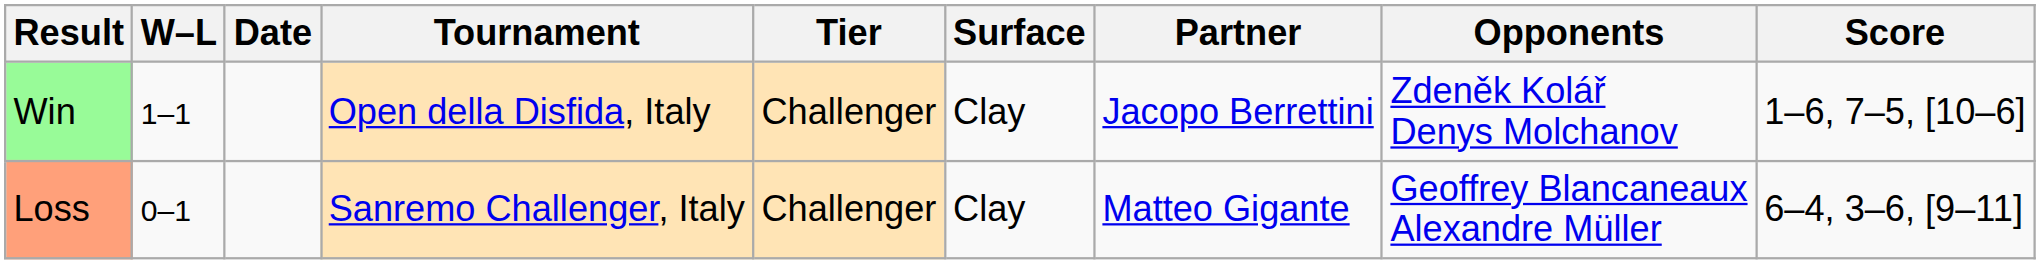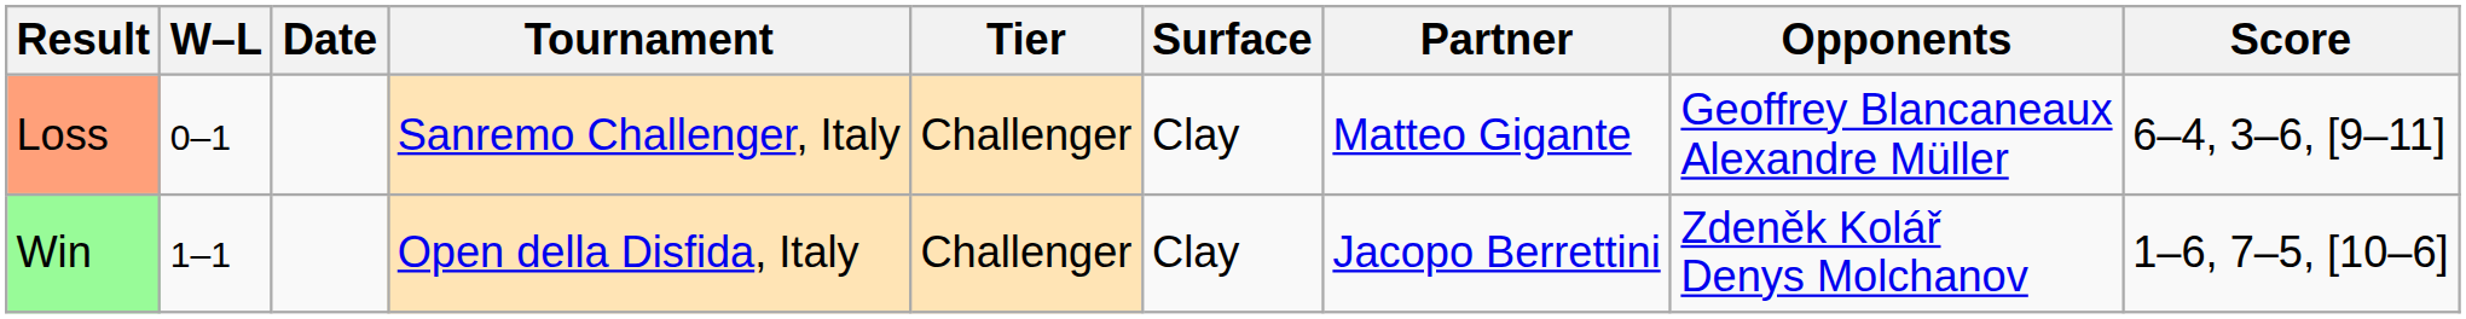 <table class="sortable wikitable">
 <tr>
 <th>Result</th>
 <th class="unsortable">W–L</th>
 <th>Date</th>
 <th>Tournament</th>
 <th>Tier</th>
 <th>Surface</th>
 <th>Partner</th>
 <th>Opponents</th>
 <th class="unsortable">Score</th>
 </tr>
 <tr>
+<td bgcolor=ffa07a>Loss</td>
+<td><small>0–1</small></td>
+<td><a href='#'></a></td>
+<td style="background:moccasin;"><a href='#'>Sanremo Challenger</a>, Italy</td>
+<td style="background:moccasin;">Challenger</td>
+<td>Clay</td>
+<td> <a href='#'>Matteo Gigante</a></td>
+<td> <a href='#'>Geoffrey Blancaneaux</a><br> <a href='#'>Alexandre Müller</a></td>
+<td>6–4, 3–6, [9–11]</td>
+</tr>
+<tr>
 <td bgcolor=98fb98>Win</td>
 <td><small>1–1</small></td>
 <td><a href='#'></a></td>
 <td style="background:moccasin;"><a href='#'>Open della Disfida</a>, Italy</td>
 <td style="background:moccasin;">Challenger</td>
 <td>Clay</td>
 <td> <a href='#'>Jacopo Berrettini</a></td>
 <td> <a href='#'>Zdeněk Kolář</a><br> <a href='#'>Denys Molchanov</a></td>
 <td>1–6, 7–5, [10–6]</td>
 </tr>
-<tr>
-<td bgcolor=ffa07a>Loss</td>
-<td><small>0–1</small></td>
-<td><a href='#'></a></td>
-<td style="background:moccasin;"><a href='#'>Sanremo Challenger</a>, Italy</td>
-<td style="background:moccasin;">Challenger</td>
-<td>Clay</td>
-<td> <a href='#'>Matteo Gigante</a></td>
-<td> <a href='#'>Geoffrey Blancaneaux</a><br> <a href='#'>Alexandre Müller</a></td>
-<td>6–4, 3–6, [9–11]</td>
-</tr>
 </table>
